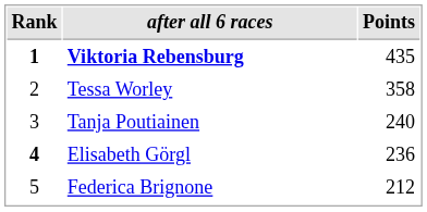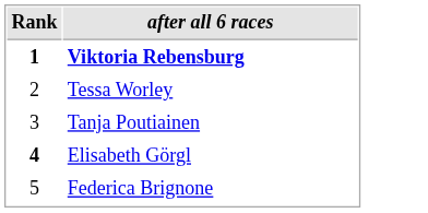 <table cellspacing="1" cellpadding="3" style="border:1px solid #AAAAAA;font-size:86%">
 <tr bgcolor="#E4E4E4">
 <th style="border-bottom:1px solid #AAAAAA" width=10>Rank</th>
 <th style="border-bottom:1px solid #AAAAAA" width=200><strong><em>after all 6 races</em></strong></th>
-<th style="border-bottom:1px solid #AAAAAA" width=20>Points</th>
 </tr>
 <tr>
 <td align="center"><strong>1</strong></td>
 <td> <strong><a href='#'>Viktoria Rebensburg</a></strong></td>
-<td align="right">435</td>
 </tr>
 <tr>
 <td align="center">2</td>
 <td> <a href='#'>Tessa Worley</a></td>
-<td align="right">358</td>
 </tr>
 <tr>
 <td align="center">3</td>
 <td> <a href='#'>Tanja Poutiainen</a></td>
-<td align="right">240</td>
 </tr>
 <tr>
 <td align="center"><strong>4</strong></td>
 <td> <a href='#'>Elisabeth Görgl</a></td>
-<td align="right">236</td>
 </tr>
 <tr>
 <td align="center">5</td>
 <td> <a href='#'>Federica Brignone</a></td>
-<td align="right">212</td>
 </tr>
 </table>
